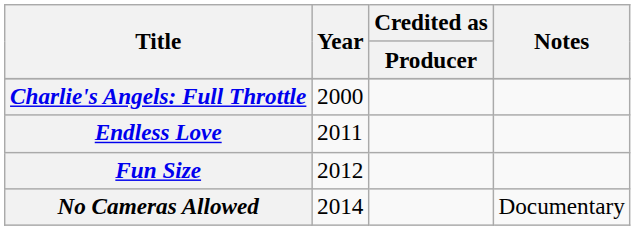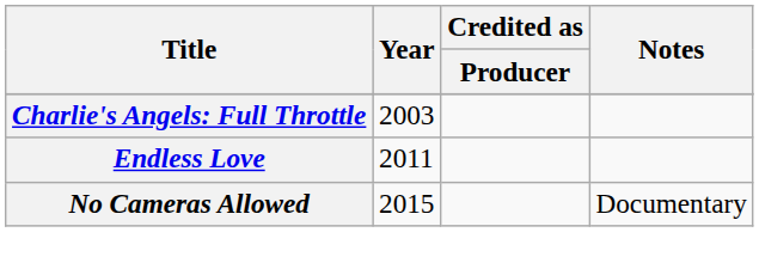 <table class="wikitable plainrowheaders sortable">
 <tr>
 <th rowspan="2" scope="col">Title</th>
 <th rowspan="2" scope="col">Year</th>
 <th colspan="1" scope="col">Credited as</th>
 <th rowspan="2" scope="col" class="unsortable">Notes</th>
 </tr>
 <tr>
 <th>Producer</th>
 </tr>
 <tr>
 </tr>
 <tr>
 <th scope=row><em><a href='#'>Charlie's Angels: Full Throttle</a></em></th>
-<td>2000</td>
+<td>2003</td>
 <td></td>
 <td></td>
 </tr>
 <tr>
 <th scope=row><em><a href='#'>Endless Love</a></em></th>
 <td>2011</td>
 <td></td>
 </tr>
 <tr>
-<th scope=row><em><a href='#'>Fun Size</a></em></th>
-<td>2012</td>
-<td></td>
-<td></td>
-</tr>
-<tr>
 <th scope=row><em>No Cameras Allowed</em></th>
-<td>2014</td>
+<td>2015</td>
 <td></td>
 <td>Documentary</td>
 </tr>
 </table>
